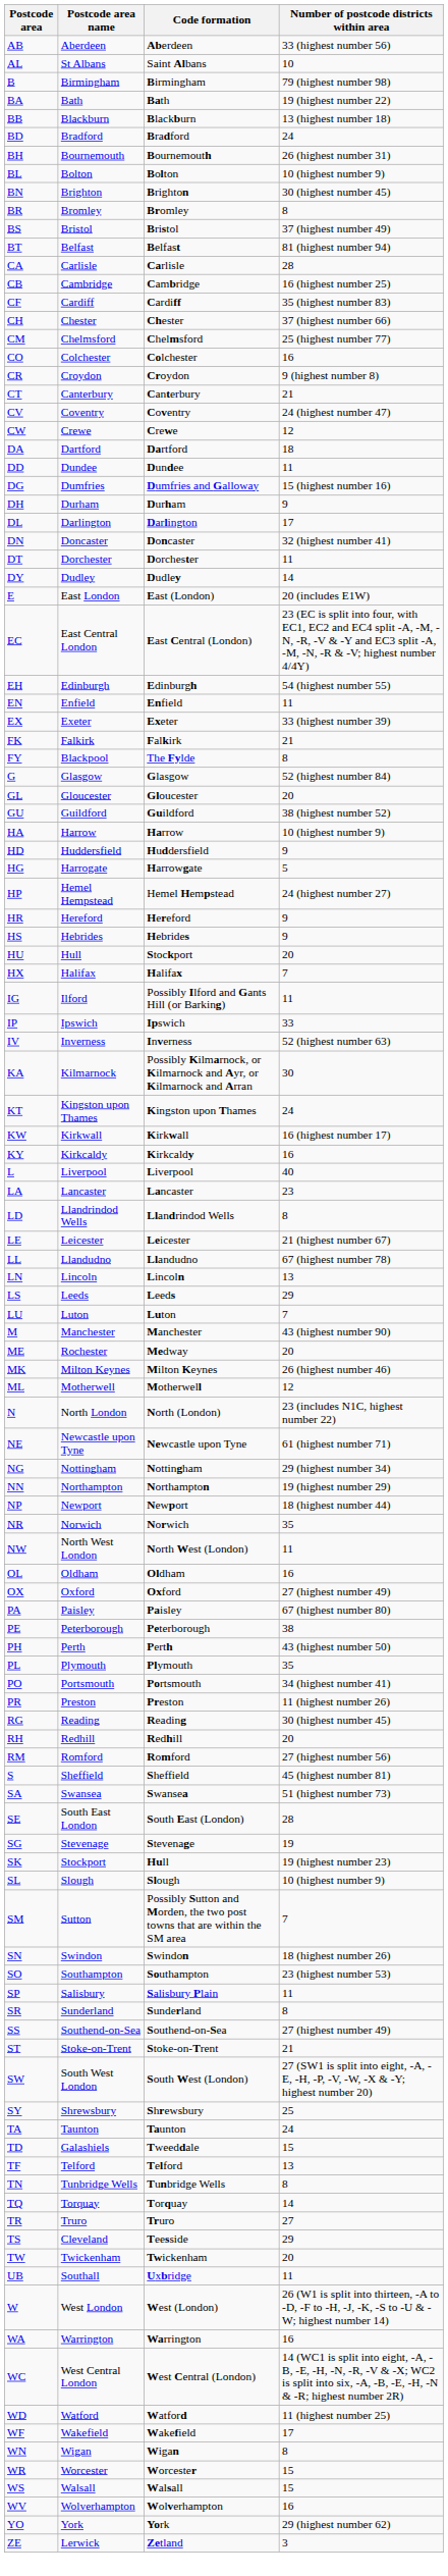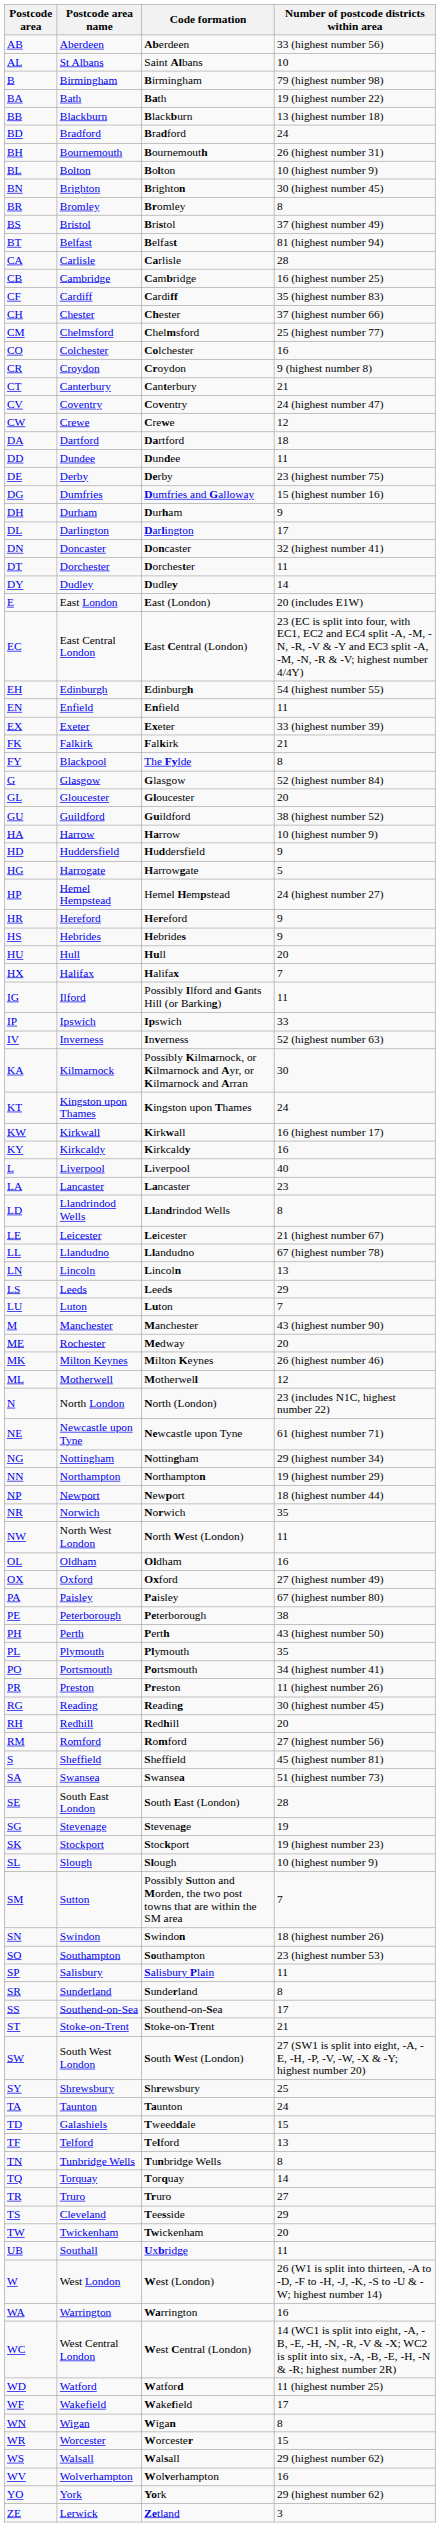 <table class="wikitable sortable">
 <tr>
 <th>Postcode area</th>
 <th>Postcode area name</th>
 <th>Code formation</th>
 <th>Number of postcode districts within area </th>
 </tr>
 <tr>
 <td><a href='#'>AB</a></td>
 <td><a href='#'>Aberdeen</a></td>
 <td><strong>Ab</strong>erdeen</td>
 <td>33 (highest number 56)</td>
 </tr>
 <tr>
 <td><a href='#'>AL</a></td>
 <td><a href='#'>St Albans</a></td>
 <td>Saint <strong>Al</strong>bans</td>
 <td>10</td>
 </tr>
 <tr>
 <td><a href='#'>B</a></td>
 <td><a href='#'>Birmingham</a></td>
 <td><strong>B</strong>irmingham</td>
 <td>79 (highest number 98)</td>
 </tr>
 <tr>
 <td><a href='#'>BA</a></td>
 <td><a href='#'>Bath</a></td>
 <td><strong>Ba</strong>th</td>
 <td>19 (highest number 22)</td>
 </tr>
 <tr>
 <td><a href='#'>BB</a></td>
 <td><a href='#'>Blackburn</a></td>
 <td><strong>B</strong>lack<strong>b</strong>urn</td>
 <td>13 (highest number 18)</td>
 </tr>
 <tr>
 <td><a href='#'>BD</a></td>
 <td><a href='#'>Bradford</a></td>
 <td><strong>B</strong>ra<strong>d</strong>ford</td>
 <td>24</td>
 </tr>
 <tr>
 <td><a href='#'>BH</a></td>
 <td><a href='#'>Bournemouth</a></td>
 <td><strong>B</strong>ournemout<strong>h</strong></td>
 <td>26 (highest number 31)</td>
 </tr>
 <tr>
 <td><a href='#'>BL</a></td>
 <td><a href='#'>Bolton</a></td>
 <td><strong>B</strong>o<strong>l</strong>ton</td>
 <td>10 (highest number 9)</td>
 </tr>
 <tr>
 <td><a href='#'>BN</a></td>
 <td><a href='#'>Brighton</a></td>
 <td><strong>B</strong>righto<strong>n</strong></td>
 <td>30 (highest number 45)</td>
 </tr>
 <tr>
 <td><a href='#'>BR</a></td>
 <td><a href='#'>Bromley</a></td>
 <td><strong>Br</strong>omley</td>
 <td>8</td>
 </tr>
 <tr>
 <td><a href='#'>BS</a></td>
 <td><a href='#'>Bristol</a></td>
 <td><strong>B</strong>ri<strong>s</strong>tol</td>
 <td>37 (highest number 49)</td>
 </tr>
 <tr>
 <td><a href='#'>BT</a></td>
 <td><a href='#'>Belfast</a></td>
 <td><strong>B</strong>elfas<strong>t</strong></td>
 <td>81 (highest number 94)</td>
 </tr>
 <tr>
 <td><a href='#'>CA</a></td>
 <td><a href='#'>Carlisle</a></td>
 <td><strong>Ca</strong>rlisle</td>
 <td>28</td>
 </tr>
 <tr>
 <td><a href='#'>CB</a></td>
 <td><a href='#'>Cambridge</a></td>
 <td><strong>C</strong>am<strong>b</strong>ridge</td>
 <td>16 (highest number 25)</td>
 </tr>
 <tr>
 <td><a href='#'>CF</a></td>
 <td><a href='#'>Cardiff</a></td>
 <td><strong>C</strong>ardi<strong>ff </strong></td>
 <td>35 (highest number 83)</td>
 </tr>
 <tr>
 <td><a href='#'>CH</a></td>
 <td><a href='#'>Chester</a></td>
 <td><strong>Ch</strong>ester</td>
 <td>37 (highest number 66)</td>
 </tr>
 <tr>
 <td><a href='#'>CM</a></td>
 <td><a href='#'>Chelmsford</a></td>
 <td><strong>C</strong>hel<strong>m</strong>sford</td>
 <td>25 (highest number 77)</td>
 </tr>
 <tr>
 <td><a href='#'>CO</a></td>
 <td><a href='#'>Colchester</a></td>
 <td><strong>Co</strong>lchester</td>
 <td>16</td>
 </tr>
 <tr>
 <td><a href='#'>CR</a></td>
 <td><a href='#'>Croydon</a></td>
 <td><strong>Cr</strong>oydon</td>
 <td>9 (highest number 8)</td>
 </tr>
 <tr>
 <td><a href='#'>CT</a></td>
 <td><a href='#'>Canterbury</a></td>
 <td><strong>C</strong>an<strong>t</strong>erbury</td>
 <td>21</td>
 </tr>
 <tr>
 <td><a href='#'>CV</a></td>
 <td><a href='#'>Coventry</a></td>
 <td><strong>C</strong>o<strong>v</strong>entry</td>
 <td>24 (highest number 47)</td>
 </tr>
 <tr>
 <td><a href='#'>CW</a></td>
 <td><a href='#'>Crewe</a></td>
 <td><strong>C</strong>re<strong>w</strong>e</td>
 <td>12</td>
 </tr>
 <tr>
 <td><a href='#'>DA</a></td>
 <td><a href='#'>Dartford</a></td>
 <td><strong>Da</strong>rtford</td>
 <td>18</td>
 </tr>
 <tr>
 <td><a href='#'>DD</a></td>
 <td><a href='#'>Dundee</a></td>
 <td><strong>D</strong>un<strong>d</strong>ee</td>
 <td>11</td>
 </tr>
 <tr>
+<td><a href='#'>DE</a></td>
+<td><a href='#'>Derby</a></td>
+<td><strong>De</strong>rby</td>
+<td>23 (highest number 75)</td>
+</tr>
+<tr>
 <td><a href='#'>DG</a></td>
 <td><a href='#'>Dumfries</a></td>
 <td><a href='#'><strong>D</strong>umfries and <strong>G</strong>alloway</a></td>
 <td>15 (highest number 16)</td>
 </tr>
 <tr>
 <td><a href='#'>DH</a></td>
 <td><a href='#'>Durham</a></td>
 <td><strong>D</strong>ur<strong>h</strong>am</td>
 <td>9</td>
 </tr>
 <tr>
 <td><a href='#'>DL</a></td>
 <td><a href='#'>Darlington</a></td>
 <td><a href='#'><strong>D</strong>ar<strong>l</strong>ington</a></td>
 <td>17</td>
 </tr>
 <tr>
 <td><a href='#'>DN</a></td>
 <td><a href='#'>Doncaster</a></td>
 <td><strong>D</strong>o<strong>n</strong>caster</td>
 <td>32 (highest number 41)</td>
 </tr>
 <tr>
 <td><a href='#'>DT</a></td>
 <td><a href='#'>Dorchester</a></td>
 <td><strong>D</strong>orches<strong>t</strong>er</td>
 <td>11</td>
 </tr>
 <tr>
 <td><a href='#'>DY</a></td>
 <td><a href='#'>Dudley</a></td>
 <td><strong>D</strong>udle<strong>y</strong></td>
 <td>14</td>
 </tr>
 <tr>
 <td><a href='#'>E</a></td>
 <td>East <a href='#'>London</a></td>
 <td><strong>E</strong>ast (London)</td>
 <td>20 (includes E1W)</td>
 </tr>
 <tr>
 <td><a href='#'>EC</a></td>
 <td>East Central <a href='#'>London</a></td>
 <td><strong>E</strong>ast <strong>C</strong>entral (London)</td>
 <td>23 (EC is split into four, with EC1, EC2 and EC4 split -A, -M, -N, -R, -V & -Y and EC3 split -A, -M, -N, -R & -V; highest number 4/4Y)</td>
 </tr>
 <tr>
 <td><a href='#'>EH</a></td>
 <td><a href='#'>Edinburgh</a></td>
 <td><strong>E</strong>dinburg<strong>h</strong></td>
 <td>54 (highest number 55)</td>
 </tr>
 <tr>
 <td><a href='#'>EN</a></td>
 <td><a href='#'>Enfield</a></td>
 <td><strong>En</strong>field</td>
 <td>11</td>
 </tr>
 <tr>
 <td><a href='#'>EX</a></td>
 <td><a href='#'>Exeter</a></td>
 <td><strong>Ex</strong>eter</td>
 <td>33 (highest number 39)</td>
 </tr>
 <tr>
 <td><a href='#'>FK</a></td>
 <td><a href='#'>Falkirk</a></td>
 <td><strong>F</strong>al<strong>k</strong>irk</td>
 <td>21</td>
 </tr>
 <tr>
 <td><a href='#'>FY</a></td>
 <td><a href='#'>Blackpool</a></td>
 <td><a href='#'>The <strong>Fy</strong>lde</a></td>
 <td>8</td>
 </tr>
 <tr>
 <td><a href='#'>G</a></td>
 <td><a href='#'>Glasgow</a></td>
 <td><strong>G</strong>lasgow</td>
 <td>52 (highest number 84)</td>
 </tr>
 <tr>
 <td><a href='#'>GL</a></td>
 <td><a href='#'>Gloucester</a></td>
 <td><strong>Gl</strong>oucester</td>
 <td>20</td>
 </tr>
 <tr>
 <td><a href='#'>GU</a></td>
 <td><a href='#'>Guildford</a></td>
 <td><strong>Gu</strong>ildford</td>
 <td>38 (highest number 52)</td>
 </tr>
 <tr>
 <td><a href='#'>HA</a></td>
 <td><a href='#'>Harrow</a></td>
 <td><strong>Ha</strong>rrow</td>
 <td>10 (highest number 9)</td>
 </tr>
 <tr>
 <td><a href='#'>HD</a></td>
 <td><a href='#'>Huddersfield</a></td>
 <td><strong>H</strong>u<strong>d</strong>dersfield</td>
 <td>9</td>
 </tr>
 <tr>
 <td><a href='#'>HG</a></td>
 <td><a href='#'>Harrogate</a></td>
 <td><strong>H</strong>arrow<strong>g</strong>ate</td>
 <td>5</td>
 </tr>
 <tr>
 <td><a href='#'>HP</a></td>
 <td><a href='#'>Hemel Hempstead</a></td>
 <td>Hemel <strong>H</strong>em<strong>p</strong>stead</td>
 <td>24 (highest number 27)</td>
 </tr>
 <tr>
 <td><a href='#'>HR</a></td>
 <td><a href='#'>Hereford</a></td>
 <td><strong>H</strong>e<strong>r</strong>eford</td>
 <td>9</td>
 </tr>
 <tr>
 <td><a href='#'>HS</a></td>
 <td><a href='#'>Hebrides</a></td>
 <td><strong>H</strong>ebride<strong>s</strong></td>
 <td>9</td>
 </tr>
 <tr>
 <td><a href='#'>HU</a></td>
 <td><a href='#'>Hull</a></td>
-<td><strong>S</strong>toc<strong>k</strong>port</td>
+<td><strong>Hu</strong>ll</td>
 <td>20</td>
 </tr>
 <tr>
 <td><a href='#'>HX</a></td>
 <td><a href='#'>Halifax</a></td>
 <td><strong>H</strong>alifa<strong>x</strong></td>
 <td>7</td>
 </tr>
 <tr>
 <td><a href='#'>IG</a></td>
 <td><a href='#'>Ilford</a></td>
 <td>Possibly <strong>I</strong>lford and <strong>G</strong>ants Hill (or Barkin<strong>g</strong>)</td>
 <td>11</td>
 </tr>
 <tr>
 <td><a href='#'>IP</a></td>
 <td><a href='#'>Ipswich</a></td>
 <td><strong>Ip</strong>swich</td>
 <td>33</td>
 </tr>
 <tr>
 <td><a href='#'>IV</a></td>
 <td><a href='#'>Inverness</a></td>
 <td><strong>I</strong>n<strong>v</strong>erness</td>
 <td>52 (highest number 63)</td>
 </tr>
 <tr>
 <td><a href='#'>KA</a></td>
 <td><a href='#'>Kilmarnock</a></td>
 <td>Possibly <strong>K</strong>ilm<strong>a</strong>rnock, or <strong>K</strong>ilmarnock and <strong>A</strong>yr, or <strong>K</strong>ilmarnock and <strong>A</strong>rran</td>
 <td>30</td>
 </tr>
 <tr>
 <td><a href='#'>KT</a></td>
 <td><a href='#'>Kingston upon Thames</a></td>
 <td><strong>K</strong>ingston upon <strong>T</strong>hames</td>
 <td>24</td>
 </tr>
 <tr>
 <td><a href='#'>KW</a></td>
 <td><a href='#'>Kirkwall</a></td>
 <td><strong>K</strong>irk<strong>w</strong>all</td>
 <td>16 (highest number 17)</td>
 </tr>
 <tr>
 <td><a href='#'>KY</a></td>
 <td><a href='#'>Kirkcaldy</a></td>
 <td><strong>K</strong>irkcald<strong>y</strong></td>
 <td>16</td>
 </tr>
 <tr>
 <td><a href='#'>L</a></td>
 <td><a href='#'>Liverpool</a></td>
 <td><strong>L</strong>iverpool</td>
 <td>40</td>
 </tr>
 <tr>
 <td><a href='#'>LA</a></td>
 <td><a href='#'>Lancaster</a></td>
 <td><strong>La</strong>ncaster</td>
 <td>23</td>
 </tr>
 <tr>
 <td><a href='#'>LD</a></td>
 <td><a href='#'>Llandrindod Wells</a></td>
 <td><strong>Ll</strong>an<strong>d</strong>rindod Wells </td>
 <td>8</td>
 </tr>
 <tr>
 <td><a href='#'>LE</a></td>
 <td><a href='#'>Leicester</a></td>
 <td><strong>Le</strong>icester</td>
 <td>21 (highest number 67)</td>
 </tr>
 <tr>
 <td><a href='#'>LL</a></td>
 <td><a href='#'>Llandudno</a></td>
 <td><strong>Ll</strong>andudno</td>
 <td>67 (highest number 78)</td>
 </tr>
 <tr>
 <td><a href='#'>LN</a></td>
 <td><a href='#'>Lincoln</a></td>
 <td><strong>L</strong>incol<strong>n</strong></td>
 <td>13</td>
 </tr>
 <tr>
 <td><a href='#'>LS</a></td>
 <td><a href='#'>Leeds</a></td>
 <td><strong>L</strong>eed<strong>s</strong></td>
 <td>29</td>
 </tr>
 <tr>
 <td><a href='#'>LU</a></td>
 <td><a href='#'>Luton</a></td>
 <td><strong>Lu</strong>ton</td>
 <td>7</td>
 </tr>
 <tr>
 <td><a href='#'>M</a></td>
 <td><a href='#'>Manchester</a></td>
 <td><strong>M</strong>anchester</td>
 <td>43 (highest number 90)</td>
 </tr>
 <tr>
 <td><a href='#'>ME</a></td>
 <td><a href='#'>Rochester</a></td>
 <td><strong>Me</strong>dway</td>
 <td>20</td>
 </tr>
 <tr>
 <td><a href='#'>MK</a></td>
 <td><a href='#'>Milton Keynes</a></td>
 <td><strong>M</strong>ilton <strong>K</strong>eynes</td>
 <td>26 (highest number 46)</td>
 </tr>
 <tr>
 <td><a href='#'>ML</a></td>
 <td><a href='#'>Motherwell</a></td>
 <td><strong>M</strong>otherwel<strong>l</strong></td>
 <td>12</td>
 </tr>
 <tr>
 <td><a href='#'>N</a></td>
 <td>North <a href='#'>London</a></td>
 <td><strong>N</strong>orth (London)</td>
 <td>23 (includes N1C, highest number 22)</td>
 </tr>
 <tr>
 <td><a href='#'>NE</a></td>
 <td><a href='#'>Newcastle upon Tyne</a></td>
 <td><strong>Ne</strong>wcastle upon Tyne</td>
 <td>61 (highest number 71)</td>
 </tr>
 <tr>
 <td><a href='#'>NG</a></td>
 <td><a href='#'>Nottingham</a></td>
 <td><strong>N</strong>ottin<strong>g</strong>ham</td>
 <td>29 (highest number 34)</td>
 </tr>
 <tr>
 <td><a href='#'>NN</a></td>
 <td><a href='#'>Northampton</a></td>
 <td><strong>N</strong>orthampto<strong>n</strong></td>
 <td>19 (highest number 29)</td>
 </tr>
 <tr>
 <td><a href='#'>NP</a></td>
 <td><a href='#'>Newport</a></td>
 <td><strong>N</strong>ew<strong>p</strong>ort</td>
 <td>18 (highest number 44)</td>
 </tr>
 <tr>
 <td><a href='#'>NR</a></td>
 <td><a href='#'>Norwich</a></td>
 <td><strong>N</strong>o<strong>r</strong>wich</td>
 <td>35</td>
 </tr>
 <tr>
 <td><a href='#'>NW</a></td>
 <td>North West <a href='#'>London</a></td>
 <td><strong>N</strong>orth <strong>W</strong>est (London)</td>
 <td>11</td>
 </tr>
 <tr>
 <td><a href='#'>OL</a></td>
 <td><a href='#'>Oldham</a></td>
 <td><strong>Ol</strong>dham</td>
 <td>16</td>
 </tr>
 <tr>
 <td><a href='#'>OX</a></td>
 <td><a href='#'>Oxford</a></td>
 <td><strong>Ox</strong>ford</td>
 <td>27 (highest number 49)</td>
 </tr>
 <tr>
 <td><a href='#'>PA</a></td>
 <td><a href='#'>Paisley</a></td>
 <td><strong>Pa</strong>isley</td>
 <td>67 (highest number 80)</td>
 </tr>
 <tr>
 <td><a href='#'>PE</a></td>
 <td><a href='#'>Peterborough</a></td>
 <td><strong>Pe</strong>terborough</td>
 <td>38</td>
 </tr>
 <tr>
 <td><a href='#'>PH</a></td>
 <td><a href='#'>Perth</a></td>
 <td><strong>P</strong>ert<strong>h</strong></td>
 <td>43 (highest number 50)</td>
 </tr>
 <tr>
 <td><a href='#'>PL</a></td>
 <td><a href='#'>Plymouth</a></td>
 <td><strong>Pl</strong>ymouth</td>
 <td>35</td>
 </tr>
 <tr>
 <td><a href='#'>PO</a></td>
 <td><a href='#'>Portsmouth</a></td>
 <td><strong>Po</strong>rtsmouth</td>
 <td>34 (highest number 41)</td>
 </tr>
 <tr>
 <td><a href='#'>PR</a></td>
 <td><a href='#'>Preston</a></td>
 <td><strong>Pr</strong>eston</td>
 <td>11 (highest number 26)</td>
 </tr>
 <tr>
 <td><a href='#'>RG</a></td>
 <td><a href='#'>Reading</a></td>
 <td><strong>R</strong>eadin<strong>g</strong></td>
 <td>30 (highest number 45)</td>
 </tr>
 <tr>
 <td><a href='#'>RH</a></td>
 <td><a href='#'>Redhill</a></td>
 <td><strong>R</strong>ed<strong>h</strong>ill</td>
 <td>20</td>
 </tr>
 <tr>
 <td><a href='#'>RM</a></td>
 <td><a href='#'>Romford</a></td>
 <td><strong>R</strong>o<strong>m</strong>ford</td>
 <td>27 (highest number 56)</td>
 </tr>
 <tr>
 <td><a href='#'>S</a></td>
 <td><a href='#'>Sheffield</a></td>
 <td><strong>S</strong>heffield</td>
 <td>45 (highest number 81)</td>
 </tr>
 <tr>
 <td><a href='#'>SA</a></td>
 <td><a href='#'>Swansea</a></td>
 <td><strong>S</strong>wanse<strong>a</strong></td>
 <td>51 (highest number 73)</td>
 </tr>
 <tr>
 <td><a href='#'>SE</a></td>
 <td>South East <a href='#'>London</a></td>
 <td><strong>S</strong>outh <strong>E</strong>ast (London)</td>
 <td>28</td>
 </tr>
 <tr>
 <td><a href='#'>SG</a></td>
 <td><a href='#'>Stevenage</a></td>
 <td><strong>S</strong>tevena<strong>g</strong>e</td>
 <td>19</td>
 </tr>
 <tr>
 <td><a href='#'>SK</a></td>
 <td><a href='#'>Stockport</a></td>
-<td><strong>Hu</strong>ll</td>
+<td><strong>S</strong>toc<strong>k</strong>port</td>
 <td>19 (highest number 23)</td>
 </tr>
 <tr>
 <td><a href='#'>SL</a></td>
 <td><a href='#'>Slough</a></td>
 <td><strong>Sl</strong>ough</td>
 <td>10 (highest number 9)</td>
 </tr>
 <tr>
 <td><a href='#'>SM</a></td>
 <td><a href='#'>Sutton</a></td>
 <td>Possibly <strong>S</strong>utton and <strong>M</strong>orden, the two post towns that are within the SM area </td>
 <td>7</td>
 </tr>
 <tr>
 <td><a href='#'>SN</a></td>
 <td><a href='#'>Swindon</a></td>
 <td><strong>S</strong>windo<strong>n</strong></td>
 <td>18 (highest number 26)</td>
 </tr>
 <tr>
 <td><a href='#'>SO</a></td>
 <td><a href='#'>Southampton</a></td>
 <td><strong>So</strong>uthampton</td>
 <td>23 (highest number 53)</td>
 </tr>
 <tr>
 <td><a href='#'>SP</a></td>
 <td><a href='#'>Salisbury</a></td>
 <td><a href='#'><strong>S</strong>alisbury <strong>P</strong>lain</a></td>
 <td>11</td>
 </tr>
 <tr>
 <td><a href='#'>SR</a></td>
 <td><a href='#'>Sunderland</a></td>
 <td><strong>S</strong>unde<strong>r</strong>land</td>
 <td>8</td>
 </tr>
 <tr>
 <td><a href='#'>SS</a></td>
 <td><a href='#'>Southend-on-Sea</a></td>
 <td><strong>S</strong>outhend-on-<strong>S</strong>ea</td>
-<td>27 (highest number 49)</td>
+<td>17</td>
 </tr>
 <tr>
 <td><a href='#'>ST</a></td>
 <td><a href='#'>Stoke-on-Trent</a></td>
 <td><strong>S</strong>toke-on-<strong>T</strong>rent</td>
 <td>21</td>
 </tr>
 <tr>
 <td><a href='#'>SW</a></td>
 <td>South West <a href='#'>London</a></td>
 <td><strong>S</strong>outh <strong>W</strong>est (London)</td>
 <td>27 (SW1 is split into eight, -A, -E, -H, -P, -V, -W, -X & -Y; highest number 20)</td>
 </tr>
 <tr>
 <td><a href='#'>SY</a></td>
 <td><a href='#'>Shrewsbury</a></td>
 <td><strong>S</strong>h<strong>r</strong>ewsbury</td>
 <td>25</td>
 </tr>
 <tr>
 <td><a href='#'>TA</a></td>
 <td><a href='#'>Taunton</a></td>
 <td><strong>Ta</strong>unton</td>
 <td>24</td>
 </tr>
 <tr>
 <td><a href='#'>TD</a></td>
 <td><a href='#'>Galashiels</a></td>
 <td><strong>T</strong>weed<strong>d</strong>ale</td>
 <td>15</td>
 </tr>
 <tr>
 <td><a href='#'>TF</a></td>
 <td><a href='#'>Telford</a></td>
 <td><strong>T</strong>e<strong>l</strong>ford</td>
 <td>13</td>
 </tr>
 <tr>
 <td><a href='#'>TN</a></td>
 <td><a href='#'>Tunbridge Wells</a></td>
 <td><strong>T</strong>u<strong>n</strong>bridge Wells</td>
 <td>8</td>
 </tr>
 <tr>
 <td><a href='#'>TQ</a></td>
 <td><a href='#'>Torquay</a></td>
 <td><strong>T</strong>or<strong>q</strong>uay</td>
 <td>14</td>
 </tr>
 <tr>
 <td><a href='#'>TR</a></td>
 <td><a href='#'>Truro</a></td>
 <td><strong>Tr</strong>uro</td>
 <td>27</td>
 </tr>
 <tr>
 <td><a href='#'>TS</a></td>
 <td><a href='#'>Cleveland</a></td>
 <td><strong>T</strong>ee<strong>s</strong>side</td>
 <td>29</td>
 </tr>
 <tr>
 <td><a href='#'>TW</a></td>
 <td><a href='#'>Twickenham</a></td>
 <td><strong>Tw</strong>ickenham</td>
 <td>20</td>
 </tr>
 <tr>
 <td><a href='#'>UB</a></td>
 <td><a href='#'>Southall</a></td>
 <td><a href='#'><strong>U</strong>x<strong>b</strong>ridge</a></td>
 <td>11</td>
 </tr>
 <tr>
 <td><a href='#'>W</a></td>
 <td>West <a href='#'>London</a></td>
 <td><strong>W</strong>est (London)</td>
 <td>26 (W1 is split into thirteen, -A to -D, -F to -H, -J, -K, -S to -U & -W; highest number 14)</td>
 </tr>
 <tr>
 <td><a href='#'>WA</a></td>
 <td><a href='#'>Warrington</a></td>
 <td><strong>Wa</strong>rrington</td>
 <td>16</td>
 </tr>
 <tr>
 <td><a href='#'>WC</a></td>
 <td>West Central <a href='#'>London</a></td>
 <td><strong>W</strong>est <strong>C</strong>entral (London)</td>
 <td>14 (WC1 is split into eight, -A, -B, -E, -H, -N, -R, -V & -X; WC2 is split into six, -A, -B, -E, -H, -N & -R; highest number 2R)</td>
 </tr>
 <tr>
 <td><a href='#'>WD</a></td>
 <td><a href='#'>Watford</a></td>
 <td><strong>W</strong>atfor<strong>d</strong></td>
 <td>11 (highest number 25)</td>
 </tr>
 <tr>
 <td><a href='#'>WF</a></td>
 <td><a href='#'>Wakefield</a></td>
 <td><strong>W</strong>ake<strong>f</strong>ield</td>
 <td>17</td>
 </tr>
 <tr>
 <td><a href='#'>WN</a></td>
 <td><a href='#'>Wigan</a></td>
 <td><strong>W</strong>iga<strong>n</strong></td>
 <td>8</td>
 </tr>
 <tr>
 <td><a href='#'>WR</a></td>
 <td><a href='#'>Worcester</a></td>
 <td><strong>W</strong>orceste<strong>r</strong></td>
 <td>15</td>
 </tr>
 <tr>
 <td><a href='#'>WS</a></td>
 <td><a href='#'>Walsall</a></td>
 <td><strong>W</strong>al<strong>s</strong>all</td>
-<td>15</td>
+<td>29 (highest number 62)</td>
 </tr>
 <tr>
 <td><a href='#'>WV</a></td>
 <td><a href='#'>Wolverhampton</a></td>
 <td><strong>W</strong>ol<strong>v</strong>erhampton</td>
 <td>16</td>
 </tr>
 <tr>
 <td><a href='#'>YO</a></td>
 <td><a href='#'>York</a></td>
 <td><strong>Yo</strong>rk</td>
 <td>29 (highest number 62)</td>
 </tr>
 <tr>
 <td><a href='#'>ZE</a></td>
 <td><a href='#'>Lerwick</a></td>
 <td><a href='#'><strong>Ze</strong>tland</a></td>
 <td>3</td>
 </tr>
 </table>
